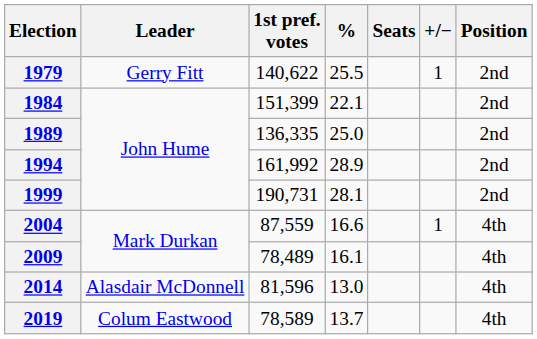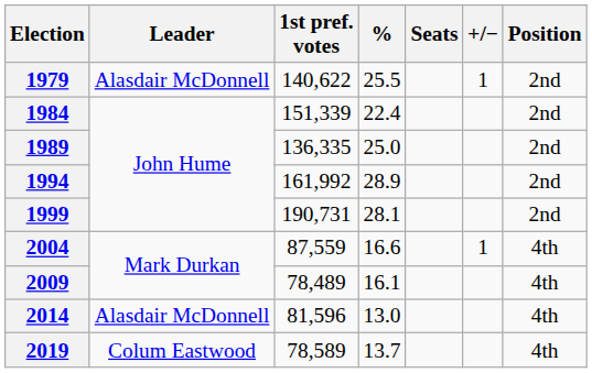 <table class="wikitable" style=text-align:center; font-size:97%;">
 <tr>
 <th>Election</th>
 <th>Leader</th>
 <th>1st pref. <br>votes</th>
 <th>%</th>
 <th>Seats</th>
 <th>+/−</th>
 <th>Position</th>
 </tr>
 <tr>
 <th><a href='#'>1979</a></th>
-<td><a href='#'>Gerry Fitt</a></td>
+<td><a href='#'>Alasdair McDonnell</a></td>
 <td>140,622</td>
 <td>25.5</td>
 <td></td>
 <td> 1</td>
 <td> 2nd</td>
 </tr>
 <tr>
 <th><a href='#'>1984</a></th>
 <td rowspan="4"><a href='#'>John Hume</a></td>
-<td>151,399</td>
-<td>22.1</td>
+<td>151,339</td>
+<td>22.4</td>
 <td></td>
 <td></td>
 <td> 2nd</td>
 </tr>
 <tr>
 <th><a href='#'>1989</a></th>
 <td>136,335</td>
 <td>25.0</td>
 <td></td>
 <td></td>
 <td> 2nd</td>
 </tr>
 <tr>
 <th><a href='#'>1994</a></th>
 <td>161,992</td>
 <td>28.9</td>
 <td></td>
 <td></td>
 <td> 2nd</td>
 </tr>
 <tr>
 <th><a href='#'>1999</a></th>
 <td>190,731</td>
 <td>28.1</td>
 <td></td>
 <td></td>
 <td> 2nd</td>
 </tr>
 <tr>
 <th><a href='#'>2004</a></th>
 <td rowspan="2"><a href='#'>Mark Durkan</a></td>
 <td>87,559</td>
 <td>16.6</td>
 <td></td>
 <td> 1</td>
 <td> 4th</td>
 </tr>
 <tr>
 <th><a href='#'>2009</a></th>
 <td>78,489</td>
 <td>16.1</td>
 <td></td>
 <td></td>
 <td> 4th</td>
 </tr>
 <tr>
 <th><a href='#'>2014</a></th>
 <td><a href='#'>Alasdair McDonnell</a></td>
 <td>81,596</td>
 <td>13.0</td>
 <td></td>
 <td></td>
 <td> 4th</td>
 </tr>
 <tr>
 <th><a href='#'>2019</a></th>
 <td><a href='#'>Colum Eastwood</a></td>
 <td>78,589</td>
 <td>13.7</td>
 <td></td>
 <td></td>
 <td> 4th</td>
 </tr>
 </table>
